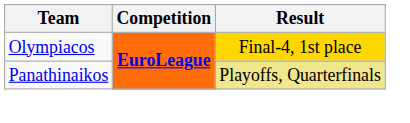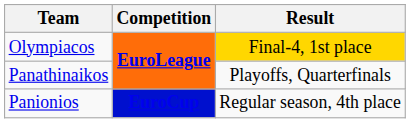 <table class="wikitable sortable">
 <tr>
 <th>Team</th>
 <th>Competition</th>
 <th>Result</th>
 </tr>
 <tr>
 <td><a href='#'>Olympiacos</a></td>
 <td rowspan="2" style="background:#ff6d09;color:#ffffff;text-align:center"><strong><a href='#'><span>EuroLeague</span></a></strong></td>
 <td style="background:#FFD700;text-align:center">Final-4, 1st place</td>
 </tr>
 <tr>
 <td><a href='#'>Panathinaikos</a></td>
-<td style="background: khaki; text-align:center">Playoffs, Quarterfinals</td>
+<td style="text-align:center">Playoffs, Quarterfinals</td>
+</tr>
+<tr>
+<td><a href='#'>Panionios</a></td>
+<td rowspan="1" style="background-color:#0010CE;color:white;text-align:center"><strong><a href='#'><span>EuroCup</span></a></strong></td>
+<td style="text-align:center">Regular season, 4th place</td>
 </tr>
 </table>
